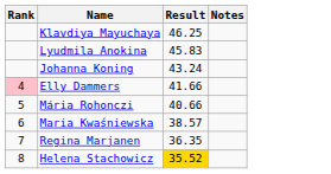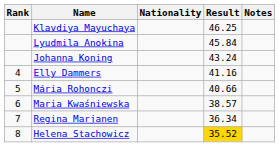 <table class="wikitable sortable" style="text-align:center">
 <tr>
 <th>Rank</th>
 <th>Name</th>
+<th>Nationality</th>
 <th>Result</th>
 <th>Notes</th>
 </tr>
 <tr>
 <td></td>
 <td align=left><a href='#'>Klavdiya Mayuchaya</a></td>
+<td align=left></td>
 <td>46.25</td>
 <td></td>
 </tr>
 <tr>
 <td></td>
 <td align=left><a href='#'>Lyudmila Anokina</a></td>
-<td>45.83</td>
+<td align=left></td>
+<td>45.84</td>
 <td></td>
 </tr>
 <tr>
 <td></td>
 <td align=left><a href='#'>Johanna Koning</a></td>
+<td align=left></td>
 <td>43.24</td>
 <td></td>
 </tr>
 <tr>
-<td style="background: pink;">4</td>
+<td>4</td>
 <td align=left><a href='#'>Elly Dammers</a></td>
-<td>41.66</td>
+<td align=left></td>
+<td>41.16</td>
 <td></td>
 </tr>
 <tr>
 <td>5</td>
 <td align=left><a href='#'>Mária Rohonczi</a></td>
+<td align=left></td>
 <td>40.66</td>
 <td></td>
 </tr>
 <tr>
 <td>6</td>
 <td align=left><a href='#'>Maria Kwaśniewska</a></td>
+<td align=left></td>
 <td>38.57</td>
 <td></td>
 </tr>
 <tr>
 <td>7</td>
 <td align=left><a href='#'>Regina Marjanen</a></td>
-<td>36.35</td>
+<td align=left></td>
+<td>36.34</td>
 <td></td>
 </tr>
 <tr>
 <td>8</td>
 <td align=left><a href='#'>Helena Stachowicz</a></td>
+<td align=left></td>
 <td style="background: gold;">35.52</td>
 <td></td>
 </tr>
 </table>
